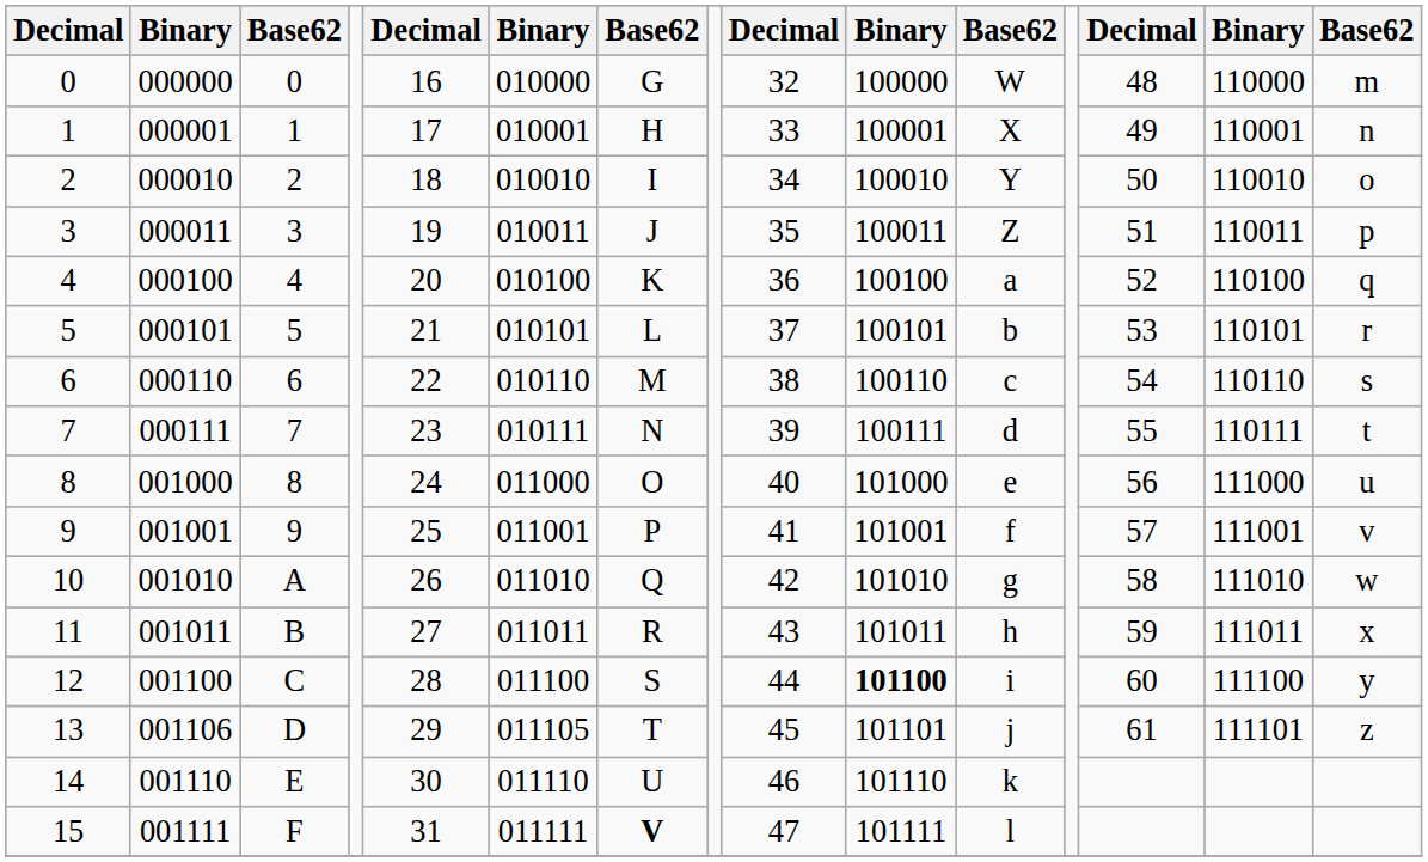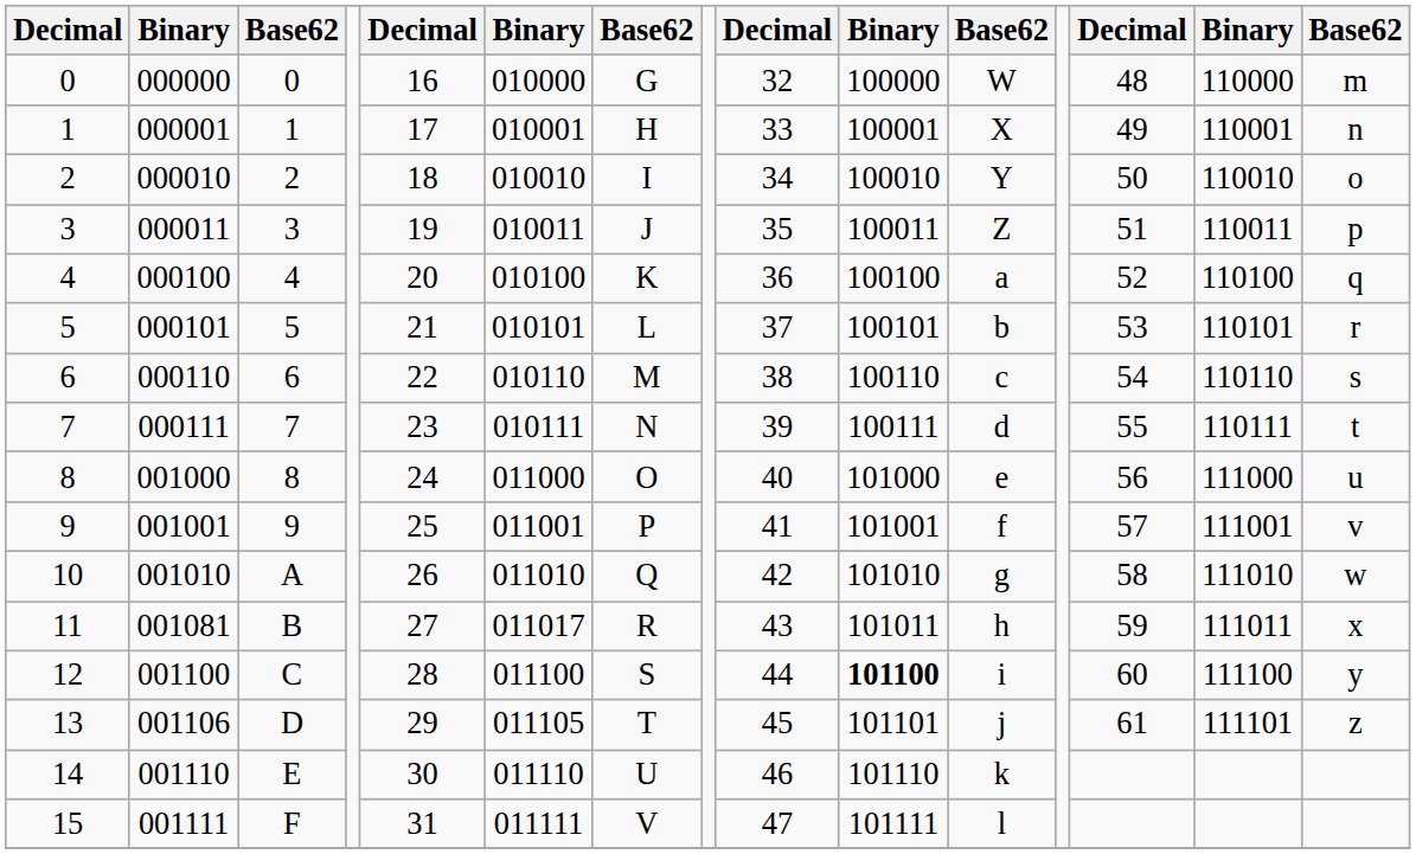 <table class="wikitable" style="text-align:center">
 <tr>
 <th scope="col">Decimal</th>
 <th scope="col">Binary</th>
 <th scope="col">Base62</th>
 <td rowspan="17"></td>
 <th scope="col">Decimal</th>
 <th scope="col">Binary</th>
 <th scope="col">Base62</th>
 <td rowspan="17"></td>
 <th scope="col">Decimal</th>
 <th scope="col">Binary</th>
 <th scope="col">Base62</th>
 <td rowspan="17"></td>
 <th scope="col">Decimal</th>
 <th scope="col">Binary</th>
 <th scope="col">Base62</th>
 </tr>
 <tr>
 <td>0</td>
 <td>000000</td>
 <td>0</td>
 <td>16</td>
 <td>010000</td>
 <td>G</td>
 <td>32</td>
 <td>100000</td>
 <td>W</td>
 <td>48</td>
 <td>110000</td>
 <td>m</td>
 </tr>
 <tr>
 <td>1</td>
 <td>000001</td>
 <td>1</td>
 <td>17</td>
 <td>010001</td>
 <td>H</td>
 <td>33</td>
 <td>100001</td>
 <td>X</td>
 <td>49</td>
 <td>110001</td>
 <td>n</td>
 </tr>
 <tr>
 <td>2</td>
 <td>000010</td>
 <td>2</td>
 <td>18</td>
 <td>010010</td>
 <td>I</td>
 <td>34</td>
 <td>100010</td>
 <td>Y</td>
 <td>50</td>
 <td>110010</td>
 <td>o</td>
 </tr>
 <tr>
 <td>3</td>
 <td>000011</td>
 <td>3</td>
 <td>19</td>
 <td>010011</td>
 <td>J</td>
 <td>35</td>
 <td>100011</td>
 <td>Z</td>
 <td>51</td>
 <td>110011</td>
 <td>p</td>
 </tr>
 <tr>
 <td>4</td>
 <td>000100</td>
 <td>4</td>
 <td>20</td>
 <td>010100</td>
 <td>K</td>
 <td>36</td>
 <td>100100</td>
 <td>a</td>
 <td>52</td>
 <td>110100</td>
 <td>q</td>
 </tr>
 <tr>
 <td>5</td>
 <td>000101</td>
 <td>5</td>
 <td>21</td>
 <td>010101</td>
 <td>L</td>
 <td>37</td>
 <td>100101</td>
 <td>b</td>
 <td>53</td>
 <td>110101</td>
 <td>r</td>
 </tr>
 <tr>
 <td>6</td>
 <td>000110</td>
 <td>6</td>
 <td>22</td>
 <td>010110</td>
 <td>M</td>
 <td>38</td>
 <td>100110</td>
 <td>c</td>
 <td>54</td>
 <td>110110</td>
 <td>s</td>
 </tr>
 <tr>
 <td>7</td>
 <td>000111</td>
 <td>7</td>
 <td>23</td>
 <td>010111</td>
 <td>N</td>
 <td>39</td>
 <td>100111</td>
 <td>d</td>
 <td>55</td>
 <td>110111</td>
 <td>t</td>
 </tr>
 <tr>
 <td>8</td>
 <td>001000</td>
 <td>8</td>
 <td>24</td>
 <td>011000</td>
 <td>O</td>
 <td>40</td>
 <td>101000</td>
 <td>e</td>
 <td>56</td>
 <td>111000</td>
 <td>u</td>
 </tr>
 <tr>
 <td>9</td>
 <td>001001</td>
 <td>9</td>
 <td>25</td>
 <td>011001</td>
 <td>P</td>
 <td>41</td>
 <td>101001</td>
 <td>f</td>
 <td>57</td>
 <td>111001</td>
 <td>v</td>
 </tr>
 <tr>
 <td>10</td>
 <td>001010</td>
 <td>A</td>
 <td>26</td>
 <td>011010</td>
 <td>Q</td>
 <td>42</td>
 <td>101010</td>
 <td>g</td>
 <td>58</td>
 <td>111010</td>
 <td>w</td>
 </tr>
 <tr>
 <td>11</td>
-<td>001011</td>
+<td>001081</td>
 <td>B</td>
 <td>27</td>
-<td>011011</td>
+<td>011017</td>
 <td>R</td>
 <td>43</td>
 <td>101011</td>
 <td>h</td>
 <td>59</td>
 <td>111011</td>
 <td>x</td>
 </tr>
 <tr>
 <td>12</td>
 <td>001100</td>
 <td>C</td>
 <td>28</td>
 <td>011100</td>
 <td>S</td>
 <td>44</td>
 <td><strong>101100</strong></td>
 <td>i</td>
 <td>60</td>
 <td>111100</td>
 <td>y</td>
 </tr>
 <tr>
 <td>13</td>
 <td>001106</td>
 <td>D</td>
 <td>29</td>
 <td>011105</td>
 <td>T</td>
 <td>45</td>
 <td>101101</td>
 <td>j</td>
 <td>61</td>
 <td>111101</td>
 <td>z</td>
 </tr>
 <tr>
 <td>14</td>
 <td>001110</td>
 <td>E</td>
 <td>30</td>
 <td>011110</td>
 <td>U</td>
 <td>46</td>
 <td>101110</td>
 <td>k</td>
 <td></td>
 <td></td>
 <td></td>
 </tr>
 <tr>
 <td>15</td>
 <td>001111</td>
 <td>F</td>
 <td>31</td>
 <td>011111</td>
-<td><strong>V</strong></td>
+<td>V</td>
 <td>47</td>
 <td>101111</td>
 <td>l</td>
 <td></td>
 <td></td>
 <td></td>
 </tr>
 <tr>
 </tr>
 </table>
